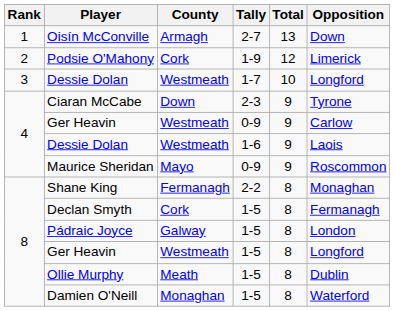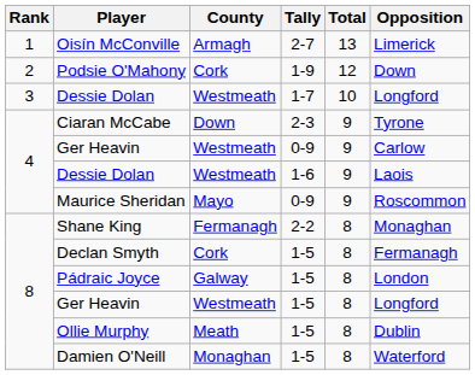 <table class="wikitable">
 <tr>
 <th>Rank</th>
 <th>Player</th>
 <th>County</th>
 <th>Tally</th>
 <th>Total</th>
 <th>Opposition</th>
 </tr>
 <tr>
 <td rowspan=1 align=center>1</td>
 <td><a href='#'>Oisín McConville</a></td>
 <td><a href='#'>Armagh</a></td>
 <td align=center>2-7</td>
 <td align=center>13</td>
-<td><a href='#'>Down</a></td>
+<td><a href='#'>Limerick</a></td>
 </tr>
 <tr>
 <td rowspan=1 align=center>2</td>
 <td><a href='#'>Podsie O'Mahony</a></td>
 <td><a href='#'>Cork</a></td>
 <td align=center>1-9</td>
 <td align=center>12</td>
-<td><a href='#'>Limerick</a></td>
+<td><a href='#'>Down</a></td>
 </tr>
 <tr>
 <td rowspan=1 align=center>3</td>
 <td><a href='#'>Dessie Dolan</a></td>
 <td><a href='#'>Westmeath</a></td>
 <td align=center>1-7</td>
 <td align=center>10</td>
 <td><a href='#'>Longford</a></td>
 </tr>
 <tr>
 <td rowspan=4 align=center>4</td>
 <td>Ciaran McCabe</td>
 <td><a href='#'>Down</a></td>
 <td align=center>2-3</td>
 <td align=center>9</td>
 <td><a href='#'>Tyrone</a></td>
 </tr>
 <tr>
 <td>Ger Heavin</td>
 <td><a href='#'>Westmeath</a></td>
 <td align=center>0-9</td>
 <td align=center>9</td>
 <td><a href='#'>Carlow</a></td>
 </tr>
 <tr>
 <td><a href='#'>Dessie Dolan</a></td>
 <td><a href='#'>Westmeath</a></td>
 <td align=center>1-6</td>
 <td align=center>9</td>
 <td><a href='#'>Laois</a></td>
 </tr>
 <tr>
 <td>Maurice Sheridan</td>
 <td><a href='#'>Mayo</a></td>
 <td align=center>0-9</td>
 <td align=center>9</td>
 <td><a href='#'>Roscommon</a></td>
 </tr>
 <tr>
 <td rowspan=6 align=center>8</td>
 <td>Shane King</td>
 <td><a href='#'>Fermanagh</a></td>
 <td align=center>2-2</td>
 <td align=center>8</td>
 <td><a href='#'>Monaghan</a></td>
 </tr>
 <tr>
 <td>Declan Smyth</td>
 <td><a href='#'>Cork</a></td>
 <td align=center>1-5</td>
 <td align=center>8</td>
 <td><a href='#'>Fermanagh</a></td>
 </tr>
 <tr>
 <td><a href='#'>Pádraic Joyce</a></td>
 <td><a href='#'>Galway</a></td>
 <td align=center>1-5</td>
 <td align=center>8</td>
 <td><a href='#'>London</a></td>
 </tr>
 <tr>
 <td>Ger Heavin</td>
 <td><a href='#'>Westmeath</a></td>
 <td align=center>1-5</td>
 <td align=center>8</td>
 <td><a href='#'>Longford</a></td>
 </tr>
 <tr>
 <td><a href='#'>Ollie Murphy</a></td>
 <td><a href='#'>Meath</a></td>
 <td align=center>1-5</td>
 <td align=center>8</td>
 <td><a href='#'>Dublin</a></td>
 </tr>
 <tr>
 <td>Damien O'Neill</td>
 <td><a href='#'>Monaghan</a></td>
 <td align=center>1-5</td>
 <td align=center>8</td>
 <td><a href='#'>Waterford</a></td>
 </tr>
 </table>
